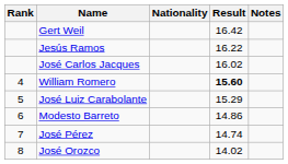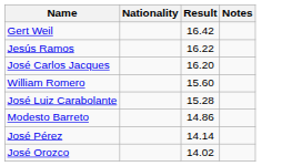 <table class="wikitable sortable" style="text-align:center">
 <tr>
-<th>Rank</th>
 <th>Name</th>
 <th>Nationality</th>
 <th>Result</th>
 <th>Notes</th>
 </tr>
 <tr>
-<td></td>
 <td align=left><a href='#'>Gert Weil</a></td>
 <td align=left></td>
 <td>16.42</td>
 <td></td>
 </tr>
 <tr>
-<td></td>
 <td align=left><a href='#'>Jesús Ramos</a></td>
 <td align=left></td>
 <td>16.22</td>
 <td></td>
 </tr>
 <tr>
-<td></td>
 <td align=left><a href='#'>José Carlos Jacques</a></td>
 <td align=left></td>
-<td>16.02</td>
+<td>16.20</td>
 <td></td>
 </tr>
 <tr>
-<td>4</td>
 <td align=left><a href='#'>William Romero</a></td>
 <td align=left></td>
-<td><strong>15.60</strong></td>
+<td>15.60</td>
 <td></td>
 </tr>
 <tr>
-<td>5</td>
 <td align=left><a href='#'>José Luiz Carabolante</a></td>
 <td align=left></td>
-<td>15.29</td>
+<td>15.28</td>
 <td></td>
 </tr>
 <tr>
-<td>6</td>
 <td align=left><a href='#'>Modesto Barreto</a></td>
 <td align=left></td>
 <td>14.86</td>
 <td></td>
 </tr>
 <tr>
-<td>7</td>
 <td align=left><a href='#'>José Pérez</a></td>
 <td align=left></td>
-<td>14.74</td>
+<td>14.14</td>
 <td></td>
 </tr>
 <tr>
-<td>8</td>
 <td align=left><a href='#'>José Orozco</a></td>
 <td align=left></td>
 <td>14.02</td>
 <td></td>
 </tr>
 </table>
